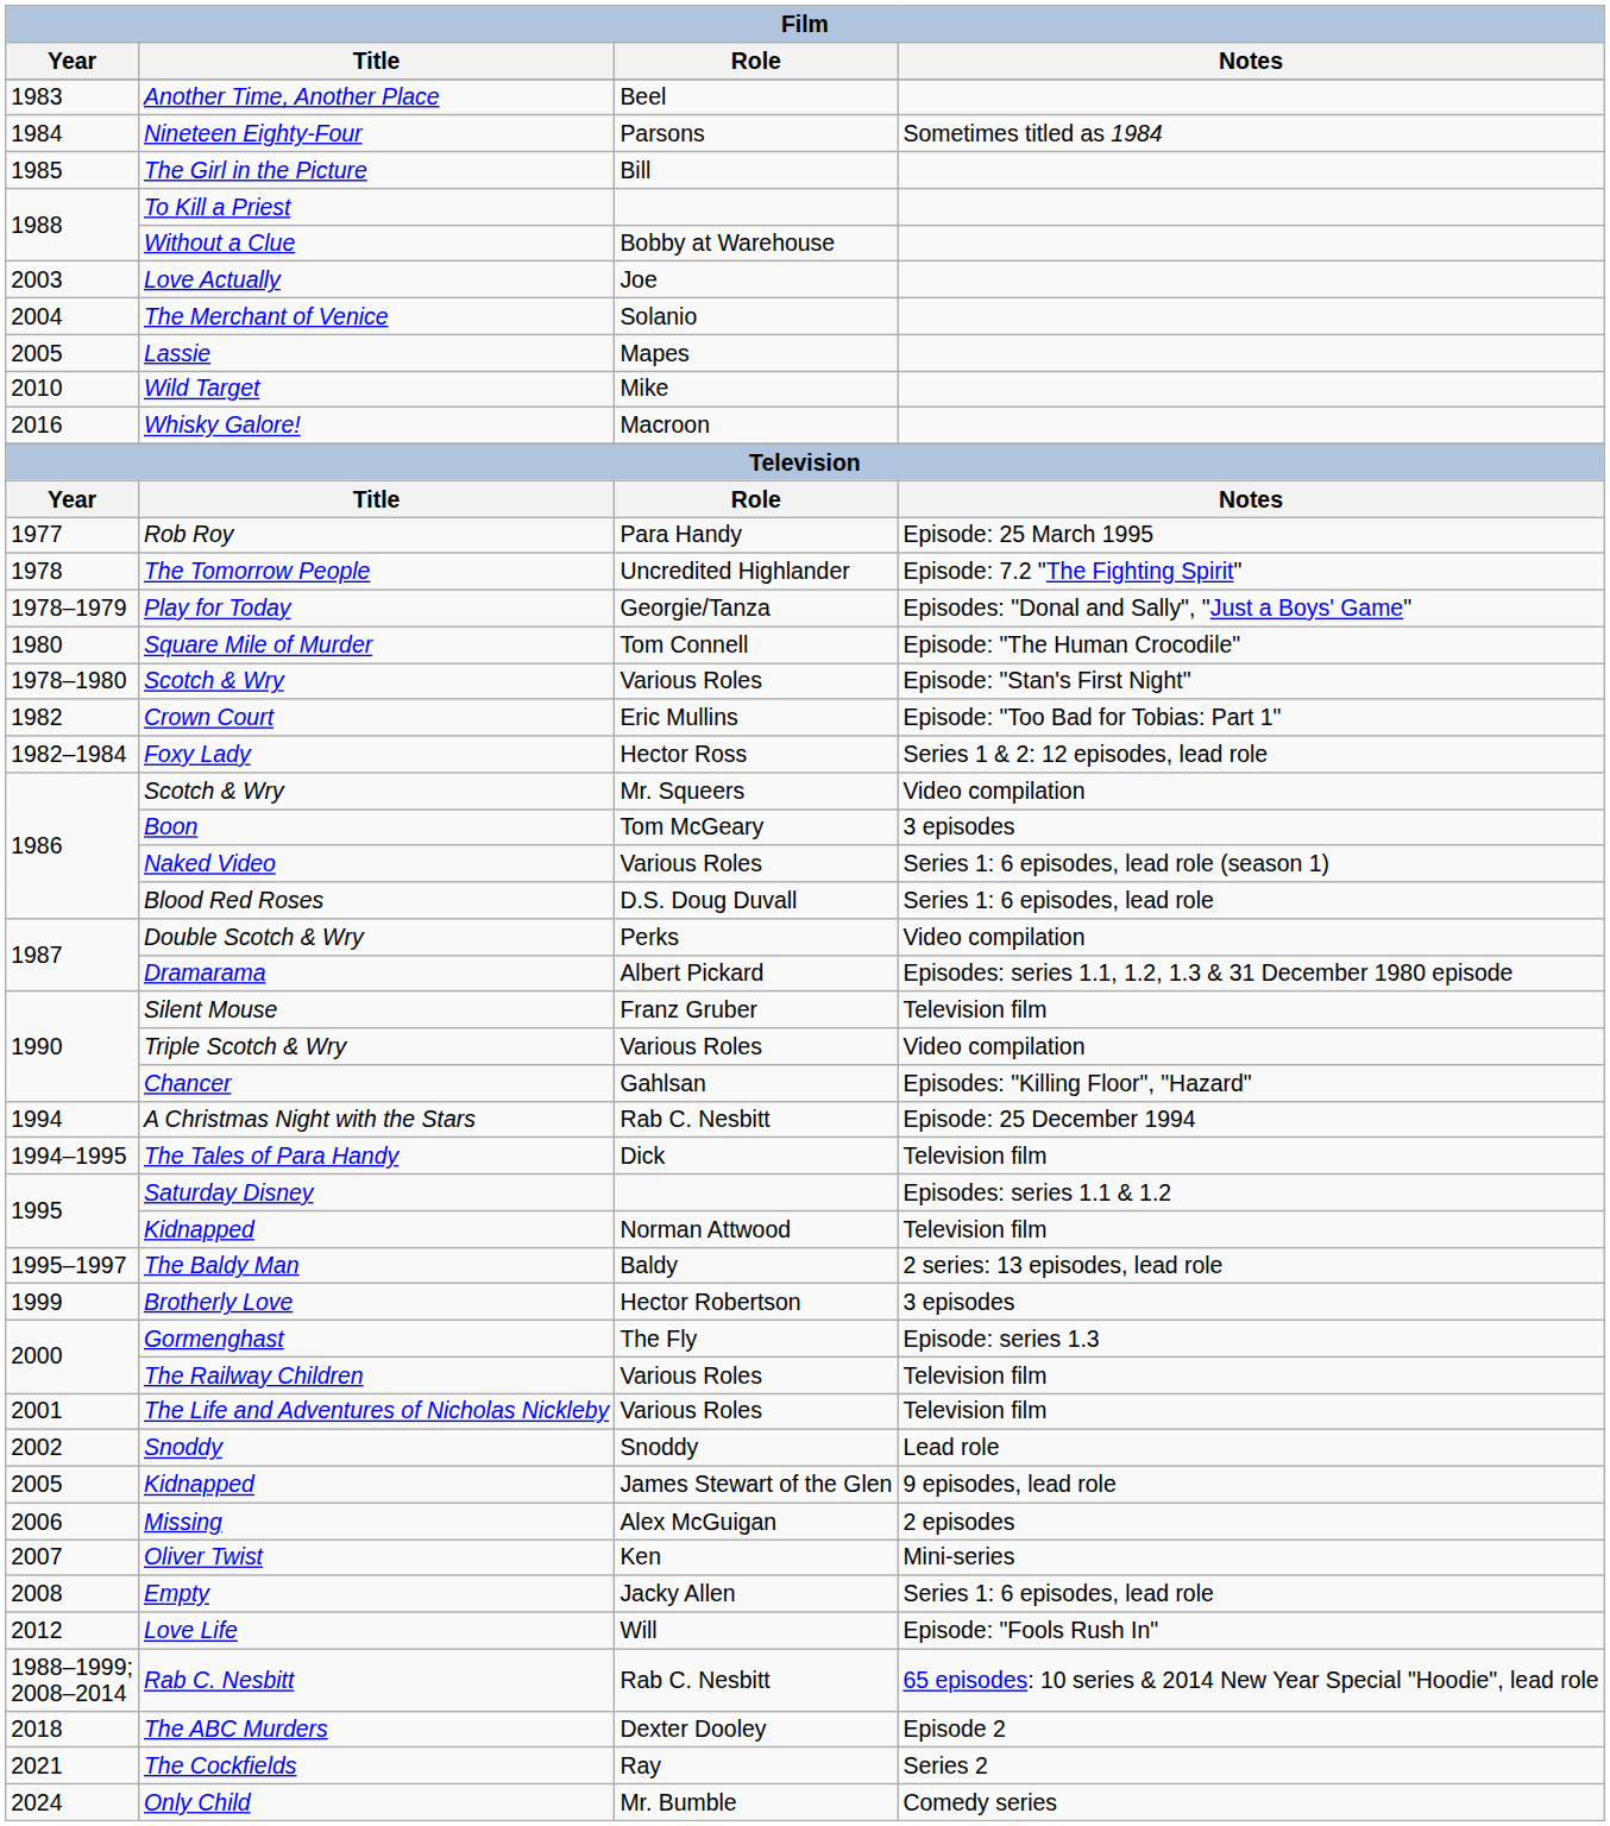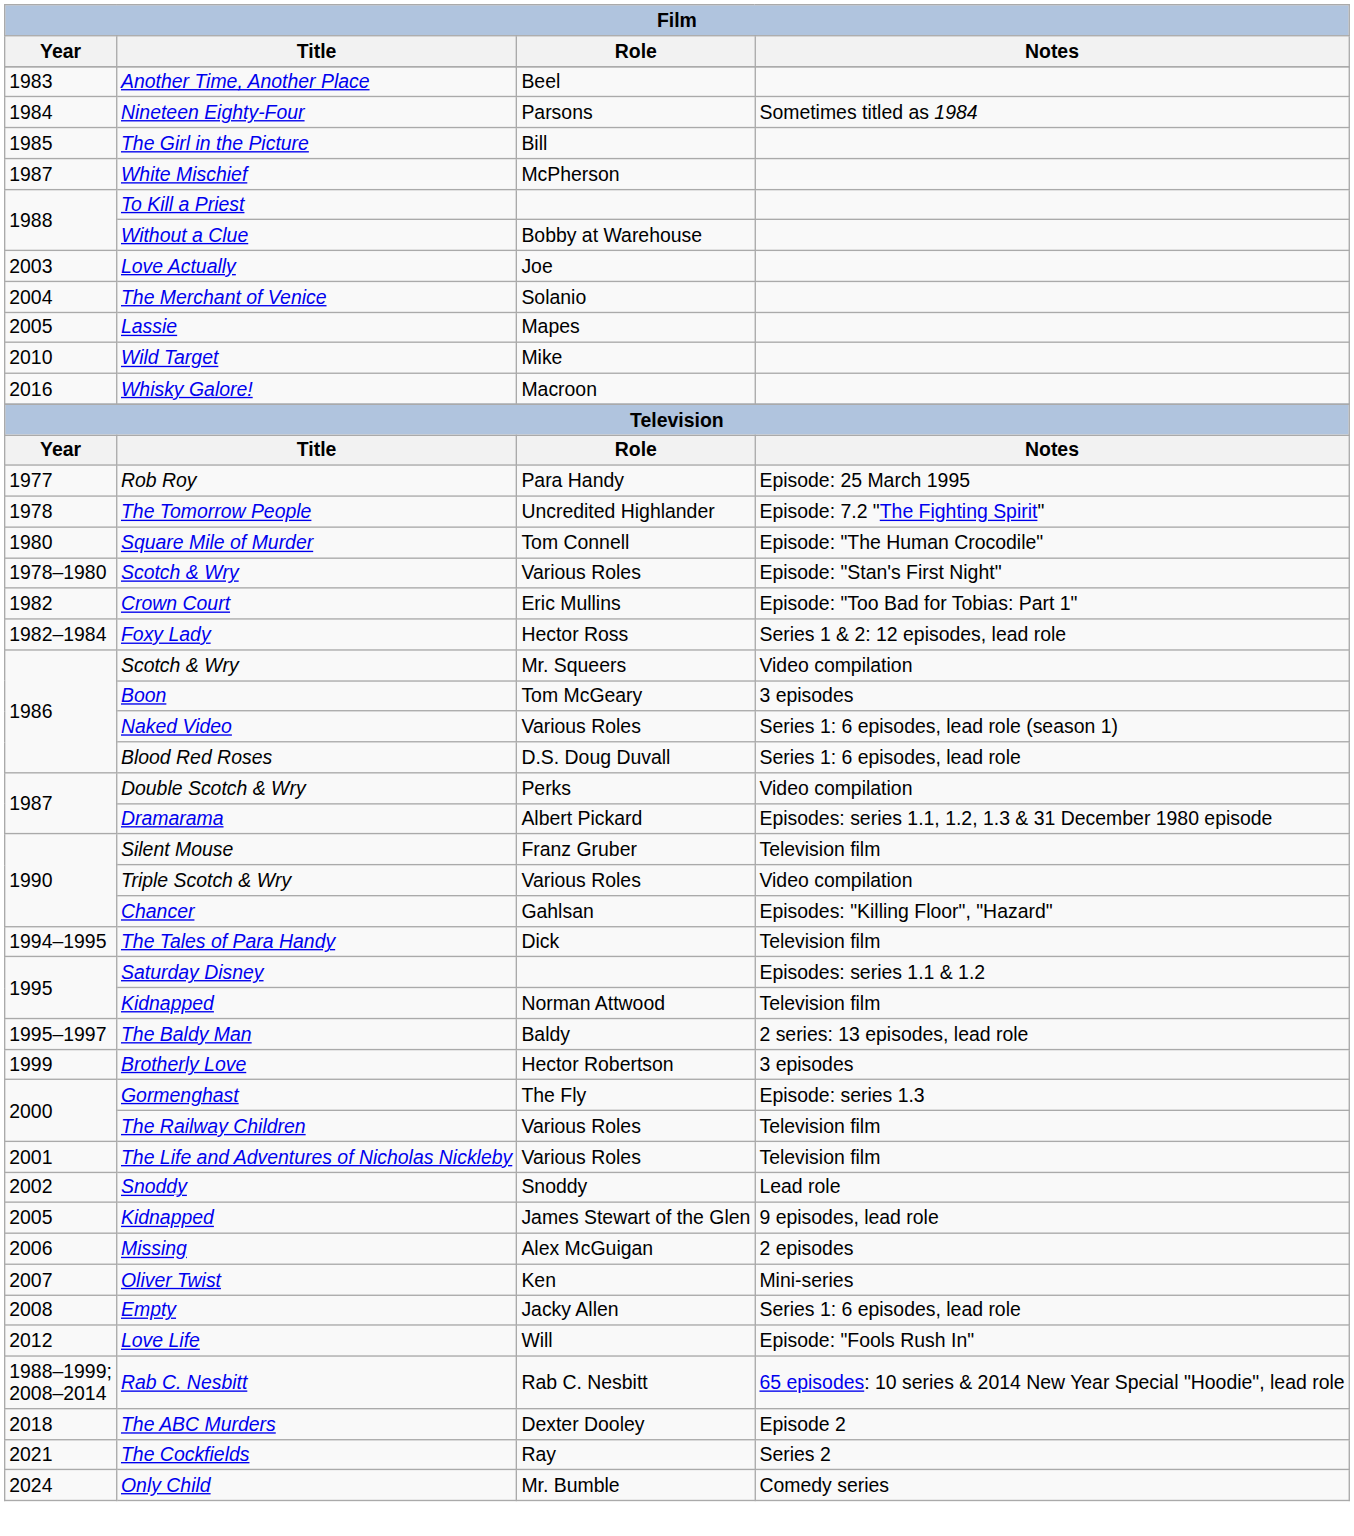 <table class="wikitable" style="font-size: 90%;">
 <tr>
 <th colspan="4" style="background: LightSteelBlue;">Film</th>
 </tr>
 <tr>
 <th>Year</th>
 <th>Title</th>
 <th>Role</th>
 <th>Notes</th>
 </tr>
 <tr 1962 - Damn The Defiant>
 </tr>
 <tr 1979 - just a boys game>
 <td>1983</td>
 <td><em><a href='#'>Another Time, Another Place</a></em></td>
 <td>Beel</td>
 <td></td>
 </tr>
 <tr>
 <td>1984</td>
 <td><em><a href='#'>Nineteen Eighty-Four</a></em></td>
 <td>Parsons</td>
 <td>Sometimes titled as <em>1984</em></td>
 </tr>
 <tr>
 <td>1985</td>
 <td><em><a href='#'>The Girl in the Picture</a></em></td>
 <td>Bill</td>
+<td></td>
+</tr>
+<tr>
+<td>1987</td>
+<td><em><a href='#'>White Mischief</a></em></td>
+<td>McPherson</td>
 <td></td>
 </tr>
 <tr>
 <td rowspan="2">1988</td>
 <td><em><a href='#'>To Kill a Priest</a></em></td>
 <td></td>
 <td></td>
 </tr>
 <tr>
 <td><em><a href='#'>Without a Clue</a></em></td>
 <td>Bobby at Warehouse</td>
 <td></td>
 </tr>
 <tr>
 <td>2003</td>
 <td><em><a href='#'>Love Actually</a></em></td>
 <td>Joe</td>
 <td></td>
 </tr>
 <tr>
 <td>2004</td>
 <td><em><a href='#'>The Merchant of Venice</a></em></td>
 <td>Solanio</td>
 <td></td>
 </tr>
 <tr>
 <td>2005</td>
 <td><em><a href='#'>Lassie</a></em></td>
 <td>Mapes</td>
 <td></td>
 </tr>
 <tr>
 <td>2010</td>
 <td><em><a href='#'>Wild Target</a></em></td>
 <td>Mike</td>
 <td></td>
 </tr>
 <tr>
 <td>2016</td>
 <td><em><a href='#'>Whisky Galore!</a></em></td>
 <td>Macroon</td>
 <td></td>
 </tr>
 <tr>
 </tr>
 <tr>
 <th colspan="4" style="background: LightSteelBlue;">Television</th>
 </tr>
 <tr>
 <th>Year</th>
 <th>Title</th>
 <th>Role</th>
 <th>Notes</th>
 </tr>
 <tr>
 <td>1977</td>
 <td><em>Rob Roy</em></td>
 <td>Para Handy</td>
 <td>Episode: 25 March 1995</td>
 </tr>
 <tr>
 <td>1978</td>
 <td><em><a href='#'>The Tomorrow People</a></em></td>
 <td>Uncredited Highlander</td>
 <td>Episode: 7.2 "<a href='#'>The Fighting Spirit</a>"</td>
-</tr>
-<tr>
-<td>1978–1979</td>
-<td><em><a href='#'>Play for Today</a></em></td>
-<td>Georgie/Tanza</td>
-<td>Episodes: "Donal and Sally", "<a href='#'>Just a Boys' Game</a>"</td>
 </tr>
 <tr>
 <td>1980</td>
 <td><em><a href='#'>Square Mile of Murder</a></em></td>
 <td>Tom Connell</td>
 <td>Episode: "The Human Crocodile"</td>
 </tr>
 <tr>
 <td>1978–1980</td>
 <td><em><a href='#'>Scotch & Wry</a></em></td>
 <td>Various Roles</td>
 <td>Episode: "Stan's First Night"</td>
 </tr>
 <tr>
 <td>1982</td>
 <td><em><a href='#'>Crown Court</a></em></td>
 <td>Eric Mullins</td>
 <td>Episode: "Too Bad for Tobias: Part 1"</td>
 </tr>
 <tr>
 <td>1982–1984</td>
 <td><em><a href='#'>Foxy Lady</a></em></td>
 <td>Hector Ross</td>
 <td>Series 1 & 2: 12 episodes, lead role</td>
 </tr>
 <tr>
 <td rowspan="4">1986</td>
 <td><em>Scotch & Wry</em></td>
 <td>Mr. Squeers</td>
 <td>Video compilation</td>
 </tr>
 <tr>
 <td><em><a href='#'>Boon</a></em></td>
 <td>Tom McGeary</td>
 <td>3 episodes</td>
 </tr>
 <tr>
 <td><em><a href='#'>Naked Video</a></em></td>
 <td>Various Roles</td>
 <td>Series 1: 6 episodes, lead role (season 1)</td>
 </tr>
 <tr>
 <td><em>Blood Red Roses</em></td>
 <td>D.S. Doug Duvall</td>
 <td>Series 1: 6 episodes, lead role</td>
 </tr>
 <tr>
 <td rowspan="2">1987</td>
 <td><em>Double Scotch & Wry</em></td>
 <td>Perks</td>
 <td>Video compilation</td>
 </tr>
 <tr>
 <td><em><a href='#'>Dramarama</a></em></td>
 <td>Albert Pickard</td>
 <td>Episodes: series 1.1, 1.2, 1.3 & 31 December 1980 episode</td>
 </tr>
 <tr>
 <td rowspan="3">1990</td>
 <td><em>Silent Mouse</em></td>
 <td>Franz Gruber</td>
 <td>Television film</td>
 </tr>
 <tr>
 <td><em>Triple Scotch & Wry</em></td>
 <td>Various Roles</td>
 <td>Video compilation</td>
 </tr>
 <tr>
 <td><em><a href='#'>Chancer</a></em></td>
 <td>Gahlsan</td>
 <td>Episodes: "Killing Floor", "Hazard"</td>
-</tr>
-<tr>
-<td>1994</td>
-<td><em>A Christmas Night with the Stars</em></td>
-<td>Rab C. Nesbitt</td>
-<td>Episode: 25 December 1994</td>
 </tr>
 <tr>
 <td>1994–1995</td>
 <td><em><a href='#'>The Tales of Para Handy</a></em></td>
 <td>Dick</td>
 <td>Television film</td>
 </tr>
 <tr>
 <td rowspan="2">1995</td>
 <td><em><a href='#'>Saturday Disney</a></em></td>
 <td></td>
 <td>Episodes: series 1.1 & 1.2</td>
 </tr>
 <tr>
 <td><em><a href='#'>Kidnapped</a></em></td>
 <td>Norman Attwood</td>
 <td>Television film</td>
 </tr>
 <tr>
 <td>1995–1997</td>
 <td><em><a href='#'>The Baldy Man</a></em></td>
 <td>Baldy</td>
 <td>2 series: 13 episodes, lead role</td>
 </tr>
 <tr>
 <td>1999</td>
 <td><em><a href='#'>Brotherly Love</a></em></td>
 <td>Hector Robertson</td>
 <td>3 episodes</td>
 </tr>
 <tr>
 <td rowspan="2">2000</td>
 <td><em><a href='#'>Gormenghast</a></em></td>
 <td>The Fly</td>
 <td>Episode: series 1.3</td>
 </tr>
 <tr>
 <td><em><a href='#'>The Railway Children</a></em></td>
 <td>Various Roles</td>
 <td>Television film</td>
 </tr>
 <tr>
 <td>2001</td>
 <td><em><a href='#'>The Life and Adventures of Nicholas Nickleby</a></em></td>
 <td>Various Roles</td>
 <td>Television film</td>
 </tr>
 <tr>
 <td>2002</td>
 <td><em><a href='#'>Snoddy</a></em></td>
 <td>Snoddy</td>
 <td>Lead role</td>
 </tr>
 <tr>
 <td>2005</td>
 <td><em><a href='#'>Kidnapped</a></em></td>
 <td>James Stewart of the Glen</td>
 <td>9 episodes, lead role</td>
 </tr>
 <tr>
 <td>2006</td>
 <td><em><a href='#'>Missing</a></em></td>
 <td>Alex McGuigan</td>
 <td>2 episodes</td>
 </tr>
 <tr>
 <td>2007</td>
 <td><em><a href='#'>Oliver Twist</a></em></td>
 <td>Ken</td>
 <td>Mini-series</td>
 </tr>
 <tr>
 <td>2008</td>
 <td><em><a href='#'>Empty</a></em></td>
 <td>Jacky Allen</td>
 <td>Series 1: 6 episodes, lead role</td>
 </tr>
 <tr>
 <td>2012</td>
 <td><em><a href='#'>Love Life</a></em></td>
 <td>Will</td>
 <td>Episode: "Fools Rush In"</td>
 </tr>
 <tr>
 <td>1988–1999; <br> 2008–2014</td>
 <td><em><a href='#'>Rab C. Nesbitt</a></em></td>
 <td>Rab C. Nesbitt</td>
 <td><a href='#'>65 episodes</a>: 10 series & 2014 New Year Special "Hoodie", lead role</td>
 </tr>
 <tr>
 <td>2018</td>
 <td><em><a href='#'>The ABC Murders</a> </em></td>
 <td>Dexter Dooley</td>
 <td>Episode 2</td>
 </tr>
 <tr>
 <td>2021</td>
 <td><em><a href='#'>The Cockfields</a> </em></td>
 <td>Ray</td>
 <td>Series 2</td>
 </tr>
 <tr>
 <td>2024</td>
 <td><em><a href='#'>Only Child</a></em></td>
 <td>Mr. Bumble</td>
 <td>Comedy series</td>
 </tr>
 </table>
